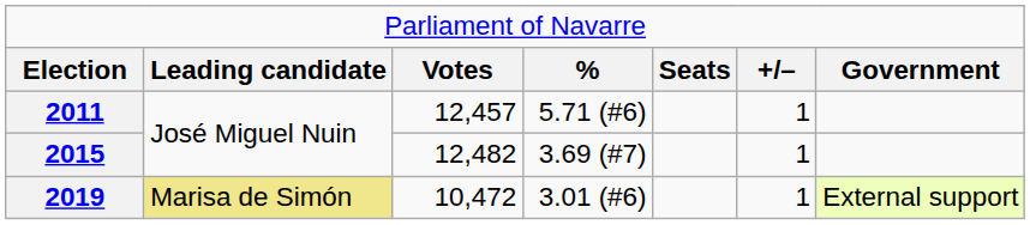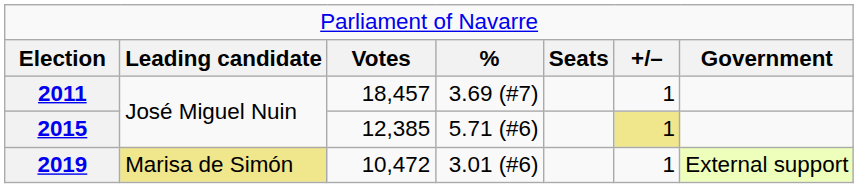 <table class="wikitable" style="text-align:right;">
 <tr>
 <td colspan="8" align="center"><a href='#'>Parliament of Navarre</a></td>
 </tr>
 <tr>
 <th width="75">Election</th>
 <th>Leading candidate</th>
 <th width="70">Votes</th>
 <th width="70">%</th>
 <th>Seats</th>
 <th width="40">+/–</th>
 <th>Government</th>
 </tr>
 <tr>
 <th><a href='#'>2011</a></th>
 <td rowspan="2" align="left">José Miguel Nuin</td>
-<td>12,457</td>
-<td>5.71 (#6)</td>
+<td>18,457</td>
+<td>3.69 (#7)</td>
 <td></td>
 <td>1</td>
 <td></td>
 </tr>
 <tr>
 <th><a href='#'>2015</a></th>
-<td>12,482</td>
-<td>3.69 (#7)</td>
+<td>12,385</td>
+<td>5.71 (#6)</td>
 <td></td>
-<td>1</td>
+<td style="background: khaki;">1</td>
 <td></td>
 </tr>
 <tr>
 <th><a href='#'>2019</a></th>
 <td align="left" style="background: khaki;">Marisa de Simón</td>
 <td>10,472</td>
 <td>3.01 (#6)</td>
 <td></td>
 <td>1</td>
 <td style="background-color:#efb;" align="center">External support</td>
 </tr>
 </table>
